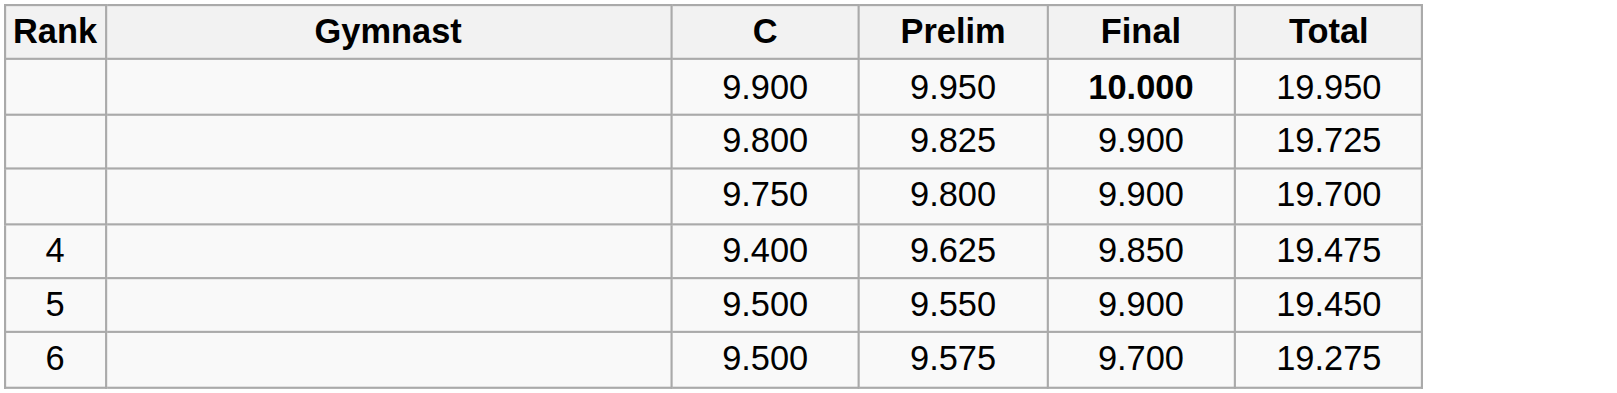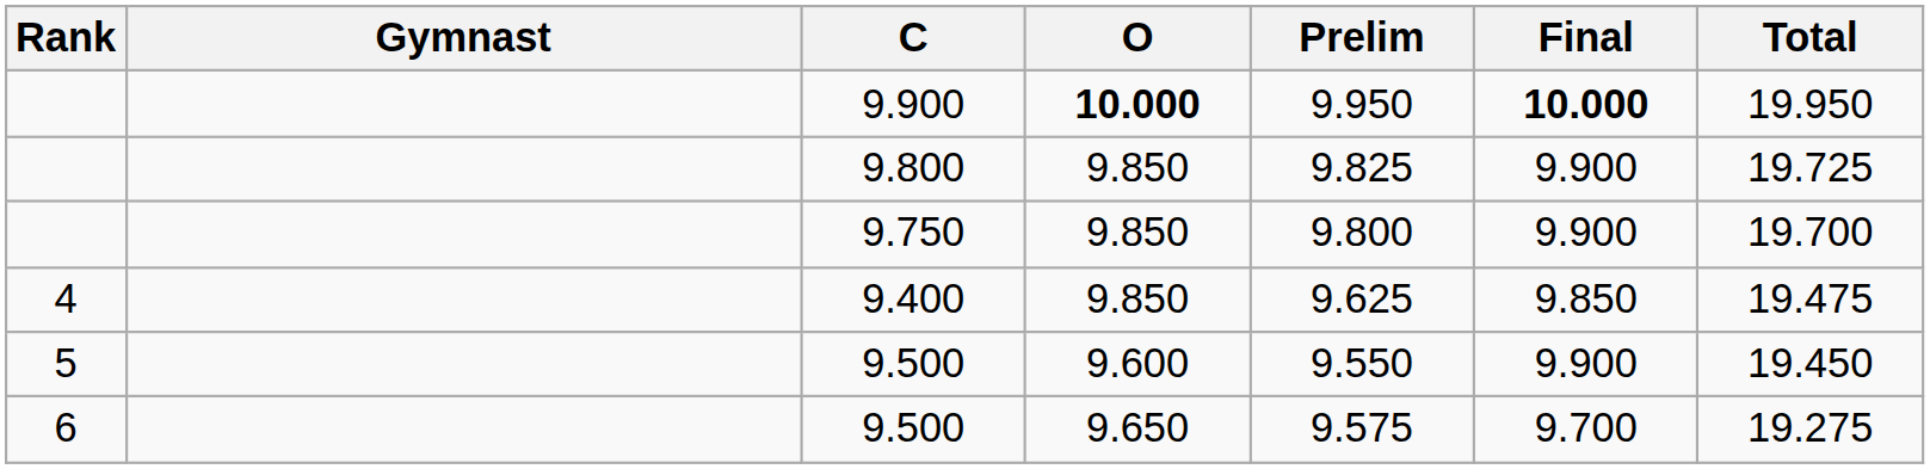 <table class="wikitable" style="text-align:center">
 <tr>
 <th>Rank</th>
 <th style="width:16em">Gymnast</th>
 <th style="width:5em">C</th>
+<th style="width:5em">O</th>
 <th style="width:5em">Prelim</th>
 <th style="width:5em">Final</th>
 <th style="width:5em">Total</th>
 </tr>
 <tr>
 <td></td>
 <td align=left></td>
 <td>9.900</td>
+<td><strong>10.000</strong></td>
 <td>9.950</td>
 <td><strong>10.000</strong></td>
 <td>19.950</td>
 </tr>
 <tr>
 <td></td>
 <td align=left></td>
 <td>9.800</td>
+<td>9.850</td>
 <td>9.825</td>
 <td>9.900</td>
 <td>19.725</td>
 </tr>
 <tr>
 <td></td>
 <td align=left></td>
 <td>9.750</td>
+<td>9.850</td>
 <td>9.800</td>
 <td>9.900</td>
 <td>19.700</td>
 </tr>
 <tr>
 <td>4</td>
 <td align=left></td>
 <td>9.400</td>
+<td>9.850</td>
 <td>9.625</td>
 <td>9.850</td>
 <td>19.475</td>
 </tr>
 <tr>
 <td>5</td>
 <td align=left></td>
 <td>9.500</td>
+<td>9.600</td>
 <td>9.550</td>
 <td>9.900</td>
 <td>19.450</td>
 </tr>
 <tr>
 <td>6</td>
 <td align=left></td>
 <td>9.500</td>
+<td>9.650</td>
 <td>9.575</td>
 <td>9.700</td>
 <td>19.275</td>
 </tr>
 </table>
